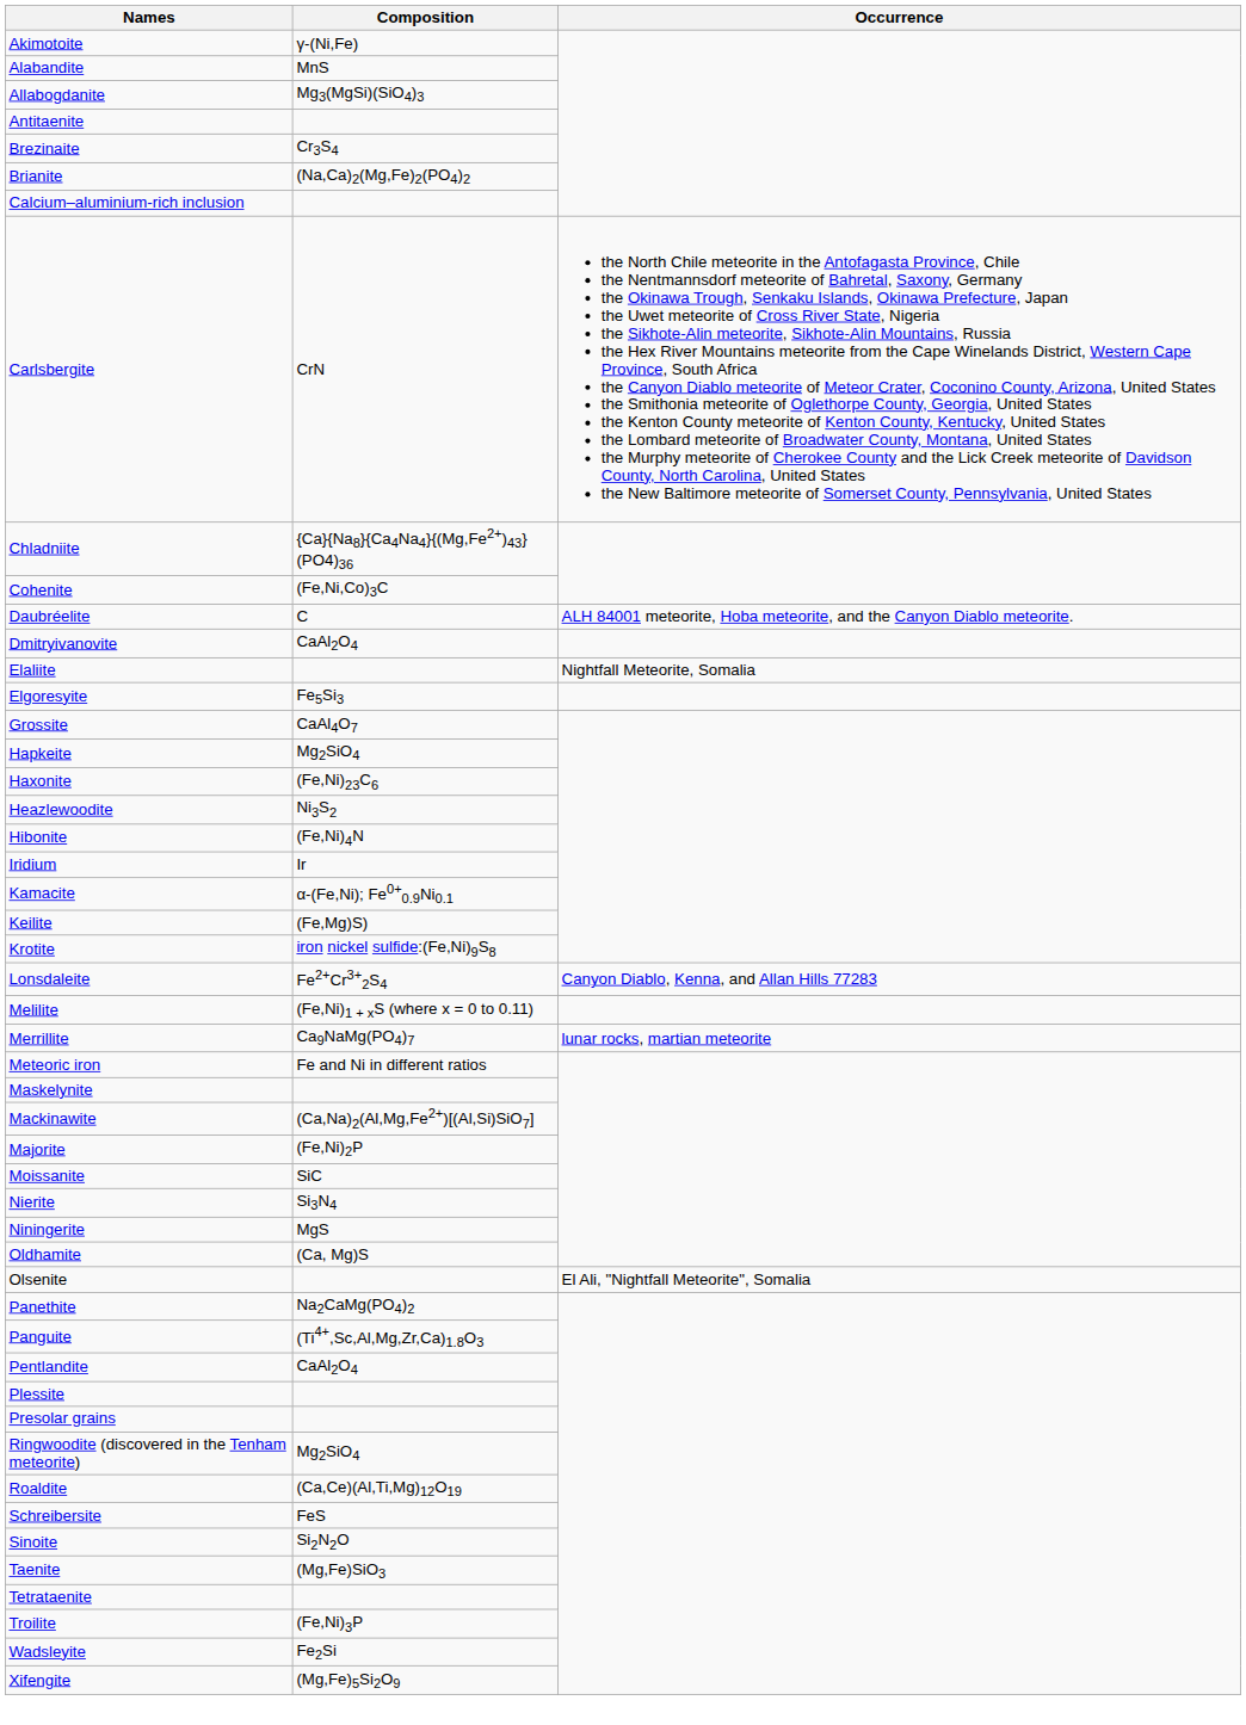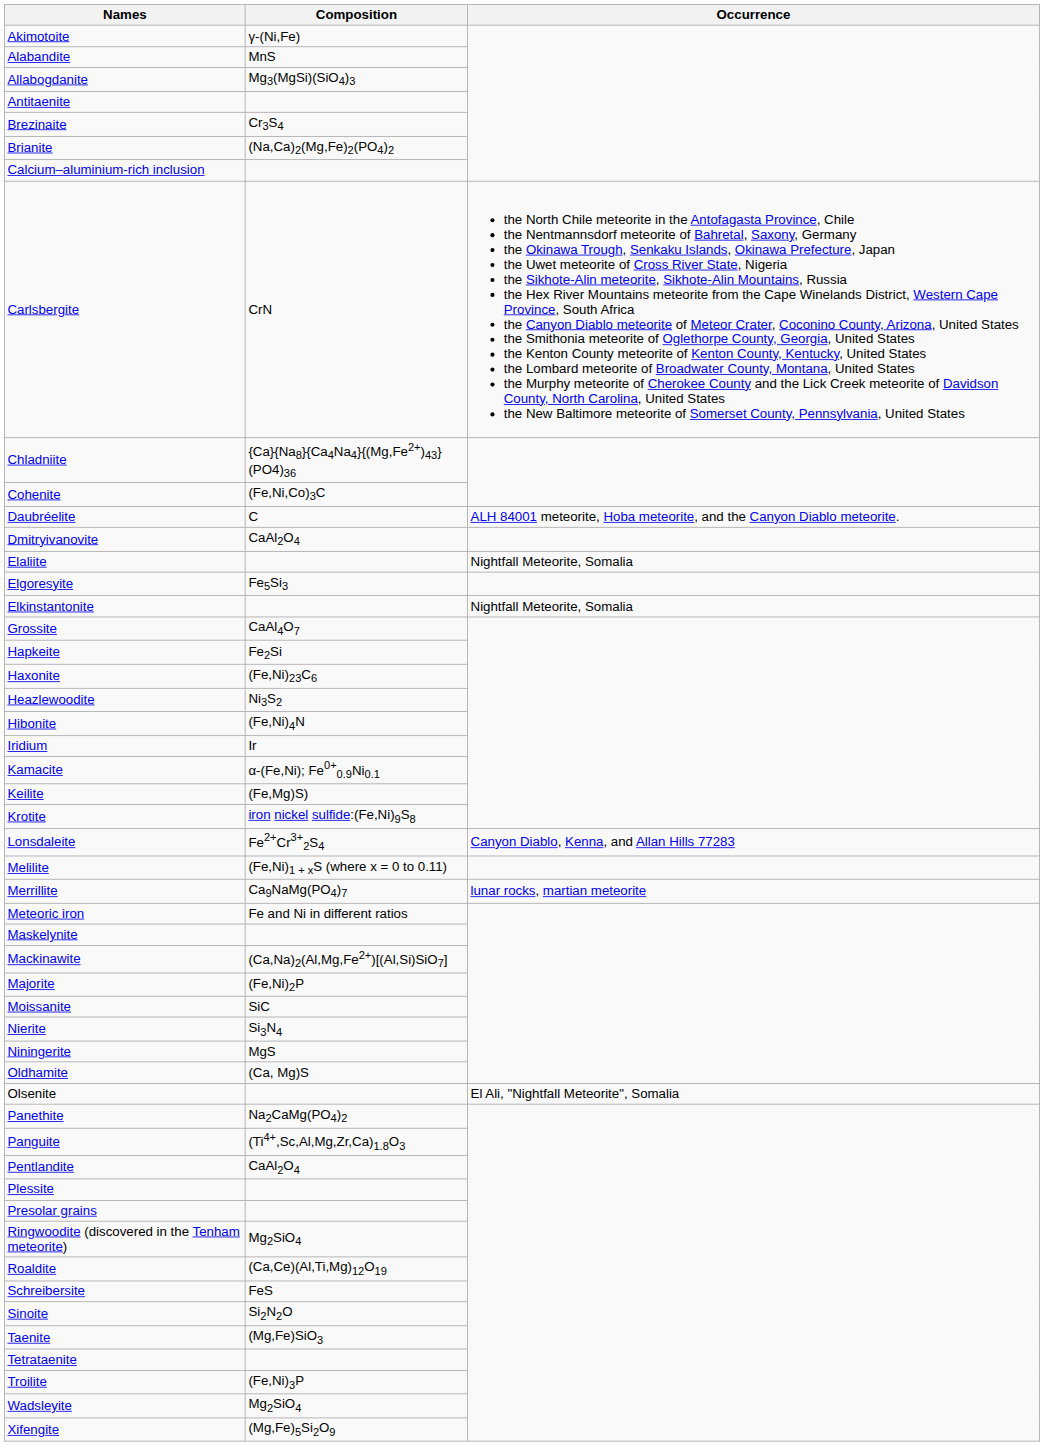 <table class="wikitable sortable">
 <tr>
 <th>Names</th>
 <th>Composition</th>
 <th class=unsortable>Occurrence</th>
 </tr>
 <tr>
 <td><a href='#'>Akimotoite</a></td>
 <td>γ-(Ni,Fe)</td>
 </tr>
 <tr>
 <td><a href='#'>Alabandite</a></td>
 <td>MnS</td>
 </tr>
 <tr>
 <td><a href='#'>Allabogdanite</a></td>
 <td>Mg<sub>3</sub>(MgSi)(SiO<sub>4</sub>)<sub>3</sub></td>
 </tr>
 <tr>
 <td><a href='#'>Antitaenite</a></td>
 <td></td>
 </tr>
 <tr>
 <td><a href='#'>Brezinaite</a></td>
 <td>Cr<sub>3</sub>S<sub>4</sub></td>
 </tr>
 <tr>
 <td><a href='#'>Brianite</a></td>
 <td>(Na,Ca)<sub>2</sub>(Mg,Fe)<sub>2</sub>(PO<sub>4</sub>)<sub>2</sub></td>
 </tr>
 <tr>
 <td><a href='#'>Calcium–aluminium-rich inclusion</a></td>
 <td></td>
 </tr>
 <tr>
 <td><a href='#'>Carlsbergite</a></td>
 <td>CrN</td>
 <td><br><ul><li>the North Chile meteorite in the <a href='#'>Antofagasta Province</a>, Chile</li><li>the Nentmannsdorf meteorite of <a href='#'>Bahretal</a>, <a href='#'>Saxony</a>, Germany</li><li>the <a href='#'>Okinawa Trough</a>, <a href='#'>Senkaku Islands</a>, <a href='#'>Okinawa Prefecture</a>, Japan</li><li>the Uwet meteorite of <a href='#'>Cross River State</a>, Nigeria</li><li>the <a href='#'>Sikhote-Alin meteorite</a>, <a href='#'>Sikhote-Alin Mountains</a>, Russia</li><li>the Hex River Mountains meteorite from the Cape Winelands District, <a href='#'>Western Cape Province</a>, South Africa</li><li>the <a href='#'>Canyon Diablo meteorite</a> of <a href='#'>Meteor Crater</a>, <a href='#'>Coconino County, Arizona</a>, United States</li><li>the Smithonia meteorite of <a href='#'>Oglethorpe County, Georgia</a>, United States</li><li>the Kenton County meteorite of <a href='#'>Kenton County, Kentucky</a>, United States</li><li>the Lombard meteorite of <a href='#'>Broadwater County, Montana</a>, United States</li><li>the Murphy meteorite of <a href='#'>Cherokee County</a> and the Lick Creek meteorite of <a href='#'>Davidson County, North Carolina</a>, United States</li><li>the New Baltimore meteorite of <a href='#'>Somerset County, Pennsylvania</a>, United States</li></ul></td>
 </tr>
 <tr>
 <td><a href='#'>Chladniite</a></td>
 <td>{Ca}{Na<sub>8</sub>}{Ca<sub>4</sub>Na<sub>4</sub>}{(Mg,Fe<sup>2+</sup>)<sub>43</sub>}(PO4)<sub>36</sub></td>
 </tr>
 <tr>
 <td><a href='#'>Cohenite</a></td>
 <td>(Fe,Ni,Co)<sub>3</sub>C</td>
 </tr>
 <tr>
 <td><a href='#'>Daubréelite</a></td>
 <td>C</td>
 <td><a href='#'>ALH 84001</a> meteorite, <a href='#'>Hoba meteorite</a>, and the <a href='#'>Canyon Diablo meteorite</a>.</td>
 </tr>
 <tr>
 <td><a href='#'>Dmitryivanovite</a></td>
 <td>CaAl<sub>2</sub>O<sub>4</sub></td>
 </tr>
 <tr>
 <td><a href='#'>Elaliite</a></td>
 <td></td>
 <td>Nightfall Meteorite, Somalia</td>
 </tr>
 <tr>
 <td><a href='#'>Elgoresyite</a></td>
 <td>Fe<sub>5</sub>Si<sub>3</sub></td>
 <td></td>
 </tr>
 <tr>
+<td><a href='#'>Elkinstantonite</a></td>
+<td></td>
+<td>Nightfall Meteorite, Somalia</td>
+</tr>
+<tr>
 <td><a href='#'>Grossite</a></td>
 <td>CaAl<sub>4</sub>O<sub>7</sub></td>
 </tr>
 <tr>
 <td><a href='#'>Hapkeite</a></td>
-<td>Mg<sub>2</sub>SiO<sub>4</sub></td>
+<td>Fe<sub>2</sub>Si</td>
 </tr>
 <tr>
 <td><a href='#'>Haxonite</a></td>
 <td>(Fe,Ni)<sub>23</sub>C<sub>6</sub></td>
 </tr>
 <tr>
 <td><a href='#'>Heazlewoodite</a></td>
 <td>Ni<sub>3</sub>S<sub>2</sub></td>
 </tr>
 <tr>
 <td><a href='#'>Hibonite</a></td>
 <td>(Fe,Ni)<sub>4</sub>N</td>
 </tr>
 <tr>
 <td><a href='#'>Iridium</a></td>
 <td>Ir</td>
 </tr>
 <tr>
 <td><a href='#'>Kamacite</a></td>
 <td>α-(Fe,Ni); Fe<sup>0+</sup><sub>0.9</sub>Ni<sub>0.1</sub></td>
 </tr>
 <tr>
 <td><a href='#'>Keilite</a></td>
 <td>(Fe,Mg)S)</td>
 </tr>
 <tr>
 <td><a href='#'>Krotite</a></td>
 <td><a href='#'>iron</a> <a href='#'>nickel</a> <a href='#'>sulfide</a>:(Fe,Ni)<sub>9</sub>S<sub>8</sub></td>
 </tr>
 <tr>
 <td><a href='#'>Lonsdaleite</a></td>
 <td>Fe<sup>2+</sup>Cr<sup>3+</sup><sub>2</sub>S<sub>4</sub></td>
 <td><a href='#'>Canyon Diablo</a>, <a href='#'>Kenna</a>, and <a href='#'>Allan Hills 77283</a></td>
 </tr>
 <tr>
 <td><a href='#'>Melilite</a></td>
 <td>(Fe,Ni)<sub>1 + x</sub>S (where x = 0 to 0.11)</td>
 </tr>
 <tr>
 <td><a href='#'>Merrillite</a></td>
 <td>Ca<sub>9</sub>NaMg(PO<sub>4</sub>)<sub>7</sub></td>
 <td><a href='#'>lunar rocks</a>, <a href='#'>martian meteorite</a></td>
 </tr>
 <tr>
 <td><a href='#'>Meteoric iron</a></td>
 <td>Fe and Ni in different ratios</td>
 </tr>
 <tr>
 <td><a href='#'>Maskelynite</a></td>
 <td></td>
 </tr>
 <tr>
 <td><a href='#'>Mackinawite</a></td>
 <td>(Ca,Na)<sub>2</sub>(Al,Mg,Fe<sup>2+</sup>)[(Al,Si)SiO<sub>7</sub>]</td>
 </tr>
 <tr>
 <td><a href='#'>Majorite</a></td>
 <td>(Fe,Ni)<sub>2</sub>P</td>
 </tr>
 <tr>
 <td><a href='#'>Moissanite</a></td>
 <td>SiC</td>
 </tr>
 <tr>
 <td><a href='#'>Nierite</a></td>
 <td>Si<sub>3</sub>N<sub>4</sub></td>
 </tr>
 <tr>
 <td><a href='#'>Niningerite</a></td>
 <td>MgS</td>
 </tr>
 <tr>
 <td><a href='#'>Oldhamite</a></td>
 <td>(Ca, Mg)S</td>
 </tr>
 <tr>
 <td>Olsenite</td>
 <td></td>
 <td>El Ali, "Nightfall Meteorite", Somalia</td>
 </tr>
 <tr>
 <td><a href='#'>Panethite</a></td>
 <td>Na<sub>2</sub>CaMg(PO<sub>4</sub>)<sub>2</sub></td>
 </tr>
 <tr>
 <td><a href='#'>Panguite</a></td>
 <td>(Ti<sup>4+</sup>,Sc,Al,Mg,Zr,Ca)<sub>1.8</sub>O<sub>3</sub></td>
 </tr>
 <tr>
 <td><a href='#'>Pentlandite</a></td>
 <td>CaAl<sub>2</sub>O<sub>4</sub></td>
 </tr>
 <tr>
 <td><a href='#'>Plessite</a></td>
 <td></td>
 </tr>
 <tr>
 <td><a href='#'>Presolar grains</a></td>
 <td></td>
 </tr>
 <tr>
 <td><a href='#'>Ringwoodite</a> (discovered in the <a href='#'>Tenham meteorite</a>)</td>
 <td>Mg<sub>2</sub>SiO<sub>4</sub></td>
 </tr>
 <tr>
 <td><a href='#'>Roaldite</a></td>
 <td>(Ca,Ce)(Al,Ti,Mg)<sub>12</sub>O<sub>19</sub></td>
 </tr>
 <tr>
 <td><a href='#'>Schreibersite</a></td>
 <td>FeS</td>
 </tr>
 <tr>
 <td><a href='#'>Sinoite</a></td>
 <td>Si<sub>2</sub>N<sub>2</sub>O</td>
 </tr>
 <tr>
 <td><a href='#'>Taenite</a></td>
 <td>(Mg,Fe)SiO<sub>3</sub></td>
 </tr>
 <tr>
 <td><a href='#'>Tetrataenite</a></td>
 <td></td>
 </tr>
 <tr>
 <td><a href='#'>Troilite</a></td>
 <td>(Fe,Ni)<sub>3</sub>P</td>
 </tr>
 <tr>
 <td><a href='#'>Wadsleyite</a></td>
-<td>Fe<sub>2</sub>Si</td>
+<td>Mg<sub>2</sub>SiO<sub>4</sub></td>
 </tr>
 <tr>
 <td><a href='#'>Xifengite</a></td>
 <td>(Mg,Fe)<sub>5</sub>Si<sub>2</sub>O<sub>9</sub></td>
 </tr>
 </table>
